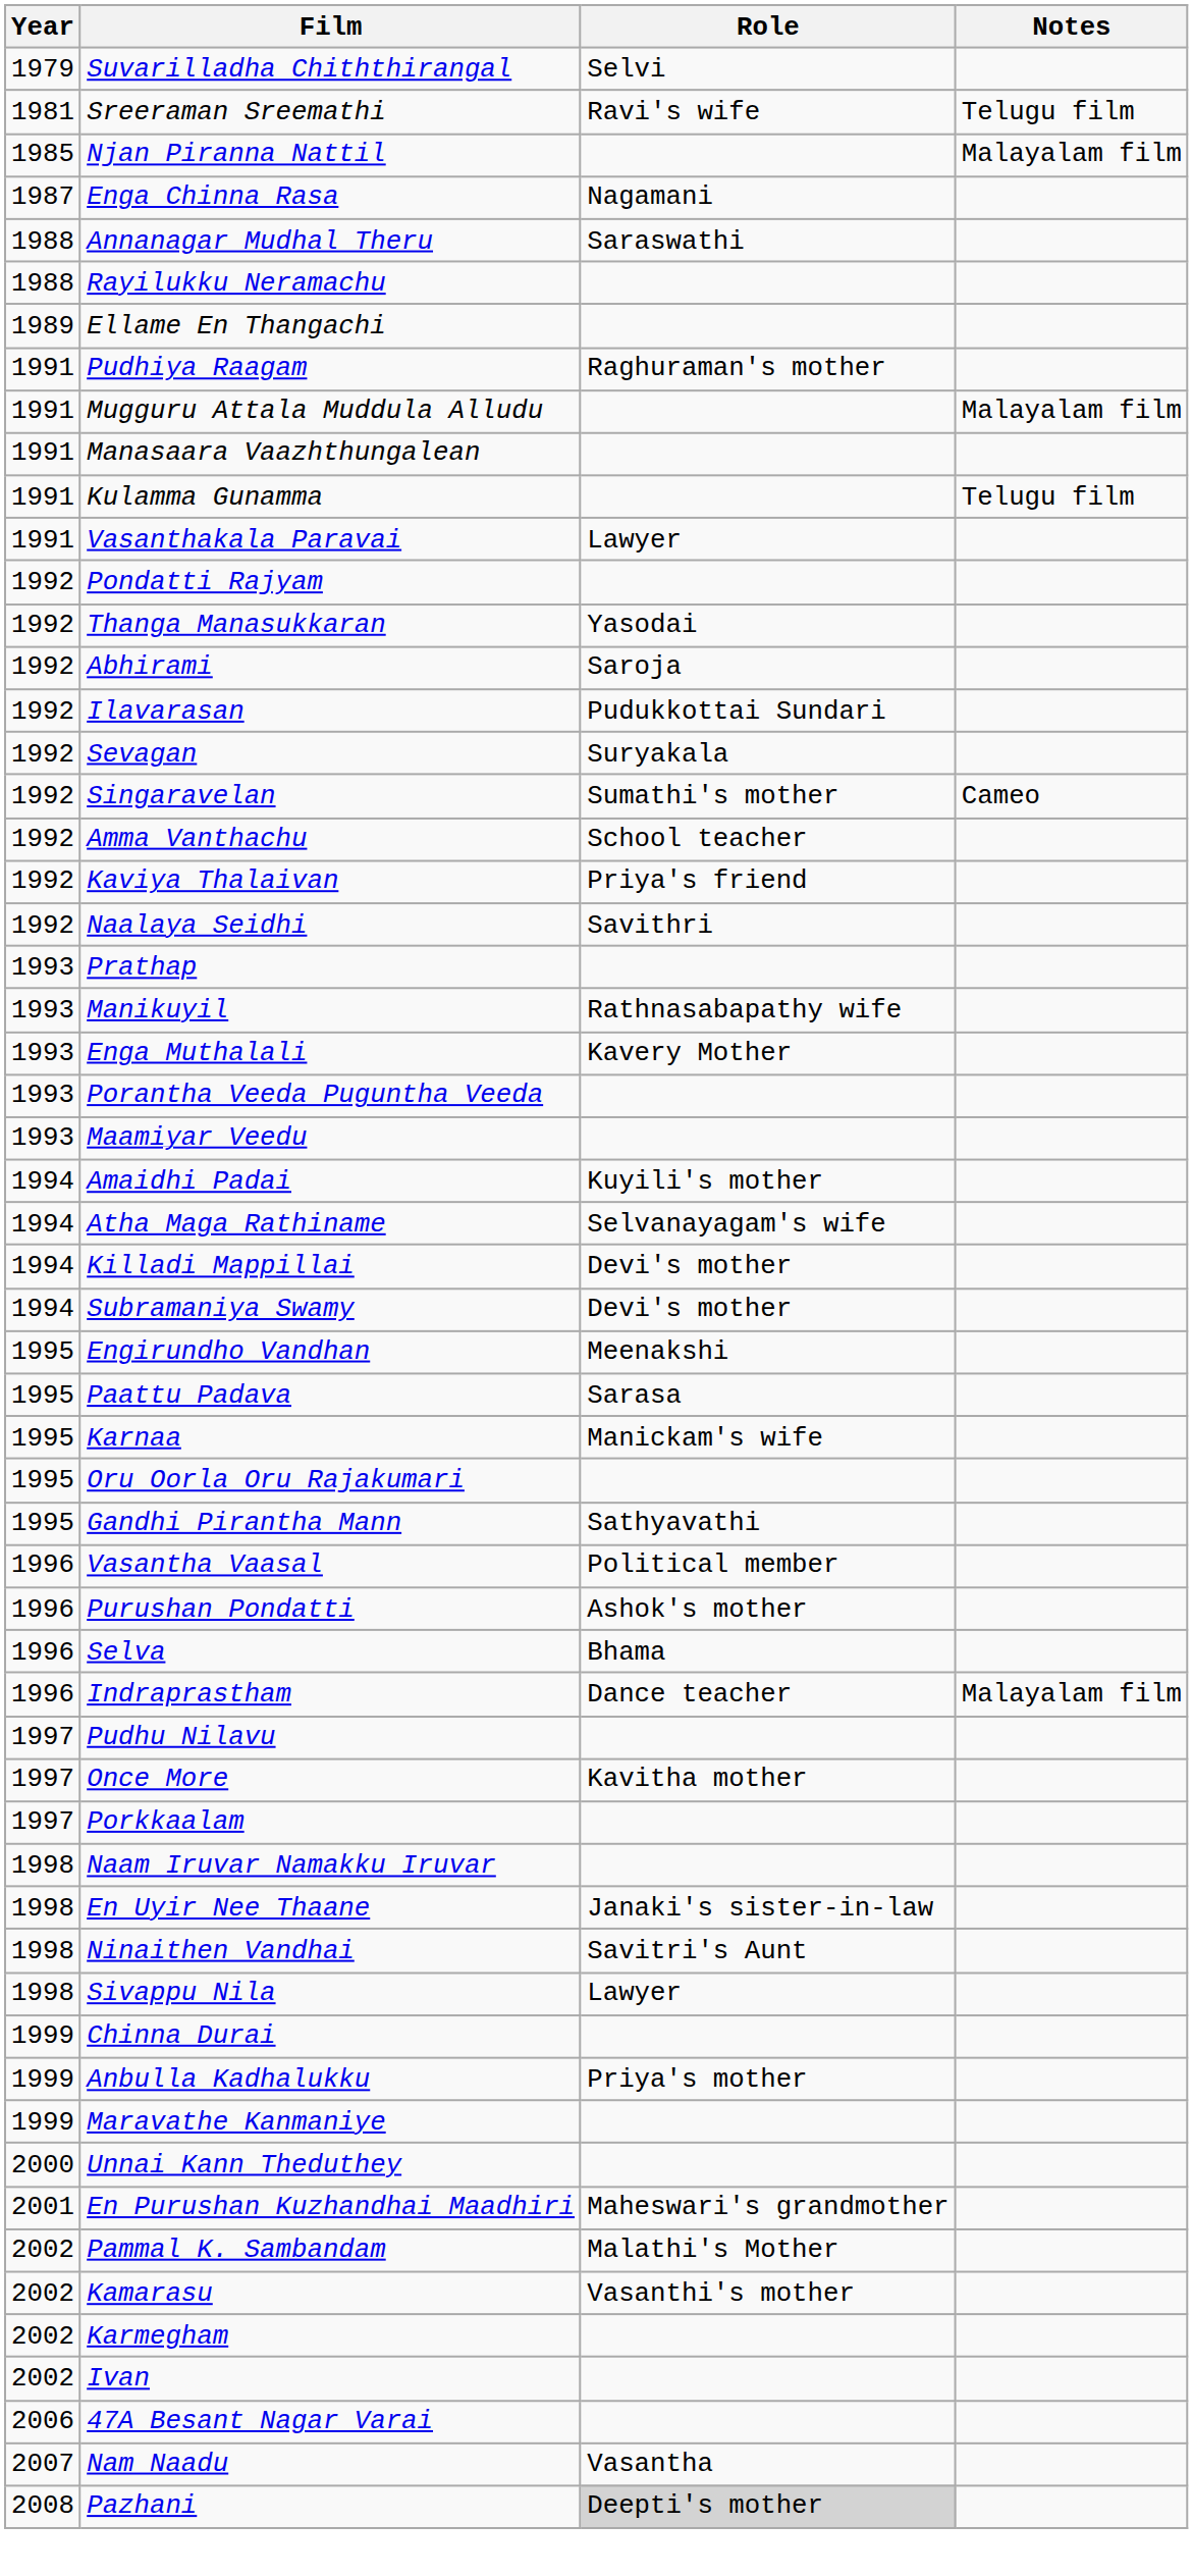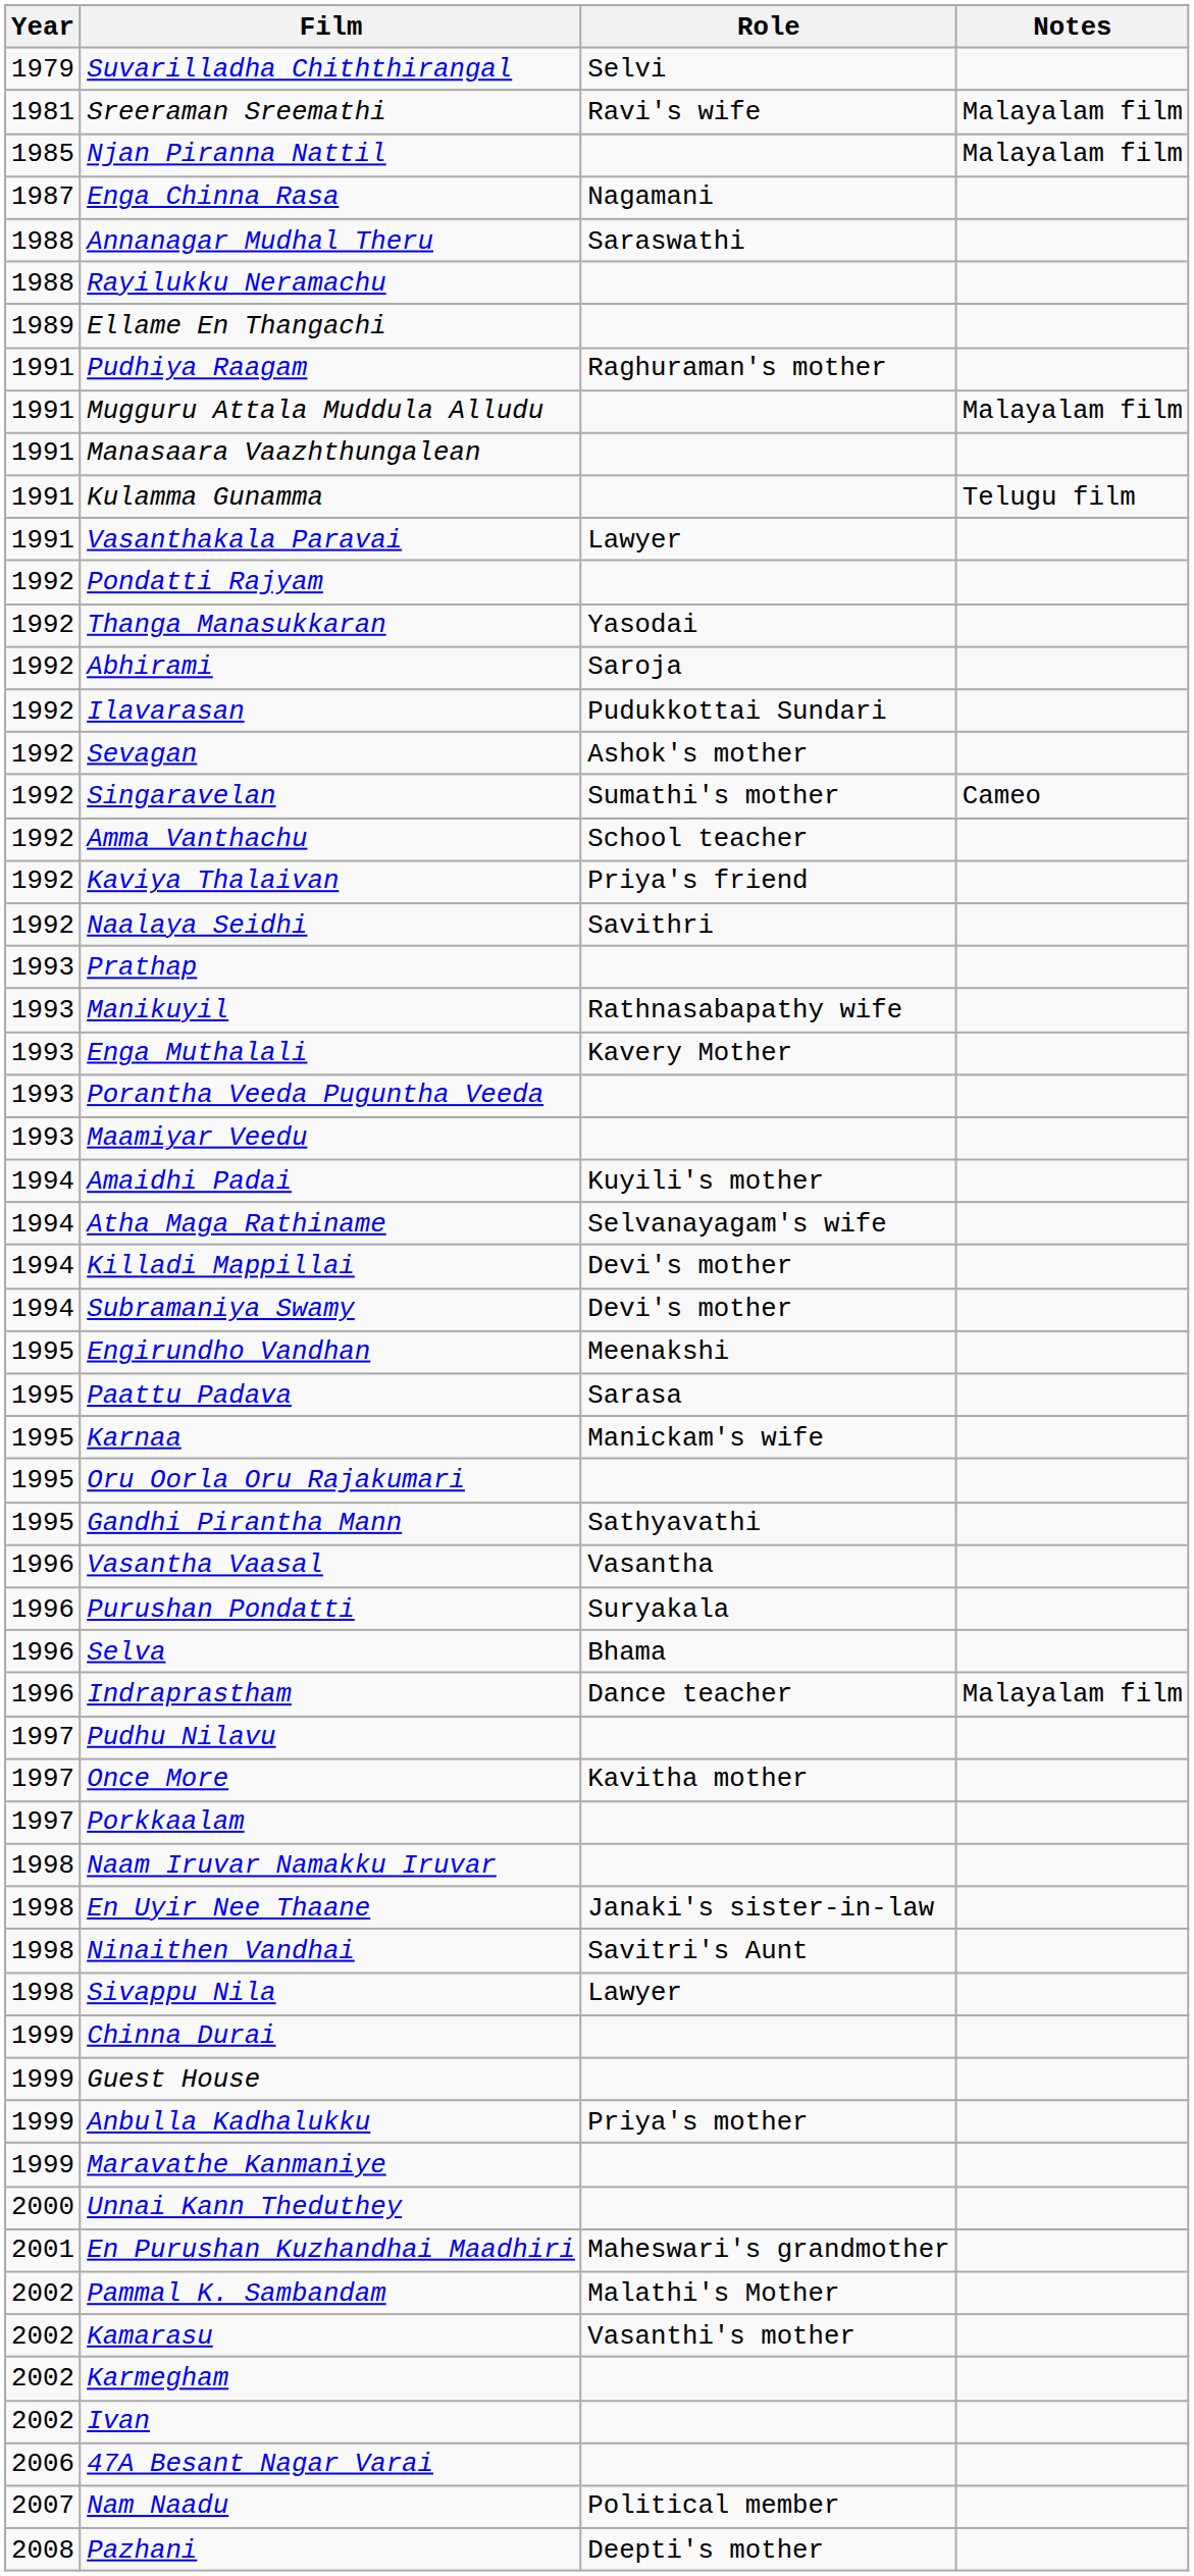 <table class="wikitable sortable">
 <tr>
 <th>Year</th>
 <th>Film</th>
 <th>Role</th>
 <th class=unsortable>Notes</th>
 </tr>
 <tr>
 <td>1979</td>
 <td><em><a href='#'>Suvarilladha Chiththirangal</a></em></td>
 <td>Selvi</td>
 <td></td>
 </tr>
 <tr>
 <td>1981</td>
 <td><em>Sreeraman Sreemathi</em></td>
 <td>Ravi's wife</td>
-<td>Telugu film</td>
+<td>Malayalam film</td>
 </tr>
 <tr>
 <td>1985</td>
 <td><em><a href='#'>Njan Piranna Nattil</a></em></td>
 <td></td>
 <td>Malayalam film</td>
 </tr>
 <tr>
 <td>1987</td>
 <td><em><a href='#'>Enga Chinna Rasa</a></em></td>
 <td>Nagamani</td>
 <td></td>
 </tr>
 <tr>
 <td>1988</td>
 <td><em><a href='#'>Annanagar Mudhal Theru</a></em></td>
 <td>Saraswathi</td>
 <td></td>
 </tr>
 <tr>
 <td>1988</td>
 <td><em><a href='#'>Rayilukku Neramachu</a></em></td>
 <td></td>
 <td></td>
 </tr>
 <tr>
 <td>1989</td>
 <td><em>Ellame En Thangachi</em></td>
 <td></td>
 <td></td>
 </tr>
 <tr>
 <td>1991</td>
 <td><em><a href='#'>Pudhiya Raagam</a></em></td>
 <td>Raghuraman's mother</td>
 <td></td>
 </tr>
 <tr>
 <td>1991</td>
 <td><em>Mugguru Attala Muddula Alludu</em></td>
 <td></td>
 <td>Malayalam film</td>
 </tr>
 <tr>
 <td>1991</td>
 <td><em>Manasaara Vaazhthungalean</em></td>
 <td></td>
 <td></td>
 </tr>
 <tr>
 <td>1991</td>
 <td><em>Kulamma Gunamma</em></td>
 <td></td>
 <td>Telugu film</td>
 </tr>
 <tr>
 <td>1991</td>
 <td><em><a href='#'>Vasanthakala Paravai</a></em></td>
 <td>Lawyer</td>
 <td></td>
 </tr>
 <tr>
 <td>1992</td>
 <td><em><a href='#'>Pondatti Rajyam</a></em></td>
 <td></td>
 <td></td>
 </tr>
 <tr>
 <td>1992</td>
 <td><em><a href='#'>Thanga Manasukkaran</a></em></td>
 <td>Yasodai</td>
 <td></td>
 </tr>
 <tr>
 <td>1992</td>
 <td><em><a href='#'>Abhirami</a></em></td>
 <td>Saroja</td>
 <td></td>
 </tr>
 <tr>
 <td>1992</td>
 <td><em><a href='#'>Ilavarasan</a></em></td>
 <td>Pudukkottai Sundari</td>
 <td></td>
 </tr>
 <tr>
 <td>1992</td>
 <td><em><a href='#'>Sevagan</a></em></td>
-<td>Suryakala</td>
+<td>Ashok's mother</td>
 <td></td>
 </tr>
 <tr>
 <td>1992</td>
 <td><em><a href='#'>Singaravelan</a></em></td>
 <td>Sumathi's mother</td>
 <td>Cameo</td>
 </tr>
 <tr>
 <td>1992</td>
 <td><em><a href='#'>Amma Vanthachu</a></em></td>
 <td>School teacher</td>
 <td></td>
 </tr>
 <tr>
 <td>1992</td>
 <td><em><a href='#'>Kaviya Thalaivan</a></em></td>
 <td>Priya's friend</td>
 <td></td>
 </tr>
 <tr>
 <td>1992</td>
 <td><em><a href='#'>Naalaya Seidhi</a></em></td>
 <td>Savithri</td>
 <td></td>
 </tr>
 <tr>
 <td>1993</td>
 <td><em><a href='#'>Prathap</a></em></td>
 <td></td>
 <td></td>
 </tr>
 <tr>
 <td>1993</td>
 <td><em><a href='#'>Manikuyil</a></em></td>
 <td>Rathnasabapathy wife</td>
 <td></td>
 </tr>
 <tr>
 <td>1993</td>
 <td><em><a href='#'>Enga Muthalali</a></em></td>
 <td>Kavery Mother</td>
 <td></td>
 </tr>
 <tr>
 <td>1993</td>
 <td><em><a href='#'>Porantha Veeda Puguntha Veeda</a></em></td>
 <td></td>
 <td></td>
 </tr>
 <tr>
 <td>1993</td>
 <td><em><a href='#'>Maamiyar Veedu</a></em></td>
 <td></td>
 <td></td>
 </tr>
 <tr>
 <td>1994</td>
 <td><em><a href='#'>Amaidhi Padai</a></em></td>
 <td>Kuyili's mother</td>
 <td></td>
 </tr>
 <tr>
 <td>1994</td>
 <td><em><a href='#'>Atha Maga Rathiname</a></em></td>
 <td>Selvanayagam's wife</td>
 <td></td>
 </tr>
 <tr>
 <td>1994</td>
 <td><em><a href='#'>Killadi Mappillai</a></em></td>
 <td>Devi's mother</td>
 <td></td>
 </tr>
 <tr>
 <td>1994</td>
 <td><em><a href='#'>Subramaniya Swamy</a></em></td>
 <td>Devi's mother</td>
 <td></td>
 </tr>
 <tr>
 <td>1995</td>
 <td><em><a href='#'>Engirundho Vandhan</a></em></td>
 <td>Meenakshi</td>
 <td></td>
 </tr>
 <tr>
 <td>1995</td>
 <td><em><a href='#'>Paattu Padava</a></em></td>
 <td>Sarasa</td>
 <td></td>
 </tr>
 <tr>
 <td>1995</td>
 <td><em><a href='#'>Karnaa</a></em></td>
 <td>Manickam's wife</td>
 <td></td>
 </tr>
 <tr>
 <td>1995</td>
 <td><em><a href='#'>Oru Oorla Oru Rajakumari</a></em></td>
 <td></td>
 <td></td>
 </tr>
 <tr>
 <td>1995</td>
 <td><em><a href='#'>Gandhi Pirantha Mann</a></em></td>
 <td>Sathyavathi</td>
 <td></td>
 </tr>
 <tr>
 <td>1996</td>
 <td><em><a href='#'>Vasantha Vaasal</a></em></td>
-<td>Political member</td>
+<td>Vasantha</td>
 <td></td>
 </tr>
 <tr>
 <td>1996</td>
 <td><em><a href='#'>Purushan Pondatti</a></em></td>
-<td>Ashok's mother</td>
+<td>Suryakala</td>
 <td></td>
 </tr>
 <tr>
 <td>1996</td>
 <td><em><a href='#'>Selva</a></em></td>
 <td>Bhama</td>
 <td></td>
 </tr>
 <tr>
 <td>1996</td>
 <td><em><a href='#'>Indraprastham</a></em></td>
 <td>Dance teacher</td>
 <td>Malayalam film</td>
 </tr>
 <tr>
 <td>1997</td>
 <td><em><a href='#'>Pudhu Nilavu</a></em></td>
 <td></td>
 <td></td>
 </tr>
 <tr>
 <td>1997</td>
 <td><em><a href='#'>Once More</a></em></td>
 <td>Kavitha mother</td>
 <td></td>
 </tr>
 <tr>
 <td>1997</td>
 <td><em><a href='#'>Porkkaalam</a></em></td>
 <td></td>
 <td></td>
 </tr>
 <tr>
 <td>1998</td>
 <td><em><a href='#'>Naam Iruvar Namakku Iruvar</a></em></td>
 <td></td>
 <td></td>
 </tr>
 <tr>
 <td>1998</td>
 <td><em><a href='#'>En Uyir Nee Thaane</a></em></td>
 <td>Janaki's sister-in-law</td>
 <td></td>
 </tr>
 <tr>
 <td>1998</td>
 <td><em><a href='#'>Ninaithen Vandhai</a></em></td>
 <td>Savitri's Aunt</td>
 <td></td>
 </tr>
 <tr>
 <td>1998</td>
 <td><em><a href='#'>Sivappu Nila</a></em></td>
 <td>Lawyer</td>
 <td></td>
 </tr>
 <tr>
 <td>1999</td>
 <td><em><a href='#'>Chinna Durai</a></em></td>
 <td></td>
 <td></td>
 </tr>
 <tr>
 <td>1999</td>
+<td><em>Guest House</em></td>
+<td></td>
+<td></td>
+</tr>
+<tr>
+<td>1999</td>
 <td><em><a href='#'>Anbulla Kadhalukku</a></em></td>
 <td>Priya's mother</td>
 <td></td>
 </tr>
 <tr>
 <td>1999</td>
 <td><em><a href='#'>Maravathe Kanmaniye</a></em></td>
 <td></td>
 <td></td>
 </tr>
 <tr>
 <td>2000</td>
 <td><em><a href='#'>Unnai Kann Theduthey</a></em></td>
 <td></td>
 <td></td>
 </tr>
 <tr>
 <td>2001</td>
 <td><em><a href='#'>En Purushan Kuzhandhai Maadhiri</a></em></td>
 <td>Maheswari's grandmother</td>
 <td></td>
 </tr>
 <tr>
 <td>2002</td>
 <td><em><a href='#'>Pammal K. Sambandam</a></em></td>
 <td>Malathi's Mother</td>
 <td></td>
 </tr>
 <tr>
 <td>2002</td>
 <td><em><a href='#'>Kamarasu</a></em></td>
 <td>Vasanthi's mother</td>
 <td></td>
 </tr>
 <tr>
 <td>2002</td>
 <td><em><a href='#'>Karmegham</a></em></td>
 <td></td>
 <td></td>
 </tr>
 <tr>
 <td>2002</td>
 <td><em><a href='#'>Ivan</a></em></td>
 <td></td>
 <td></td>
 </tr>
 <tr>
 <td>2006</td>
 <td><em><a href='#'>47A Besant Nagar Varai</a></em></td>
 <td></td>
 <td></td>
 </tr>
 <tr>
 <td>2007</td>
 <td><em><a href='#'>Nam Naadu</a></em></td>
-<td>Vasantha</td>
+<td>Political member</td>
 <td></td>
 </tr>
 <tr>
 <td>2008</td>
 <td><em><a href='#'>Pazhani</a></em></td>
-<td style="background: lightgrey;">Deepti's mother</td>
+<td>Deepti's mother</td>
 <td></td>
 </tr>
 </table>
